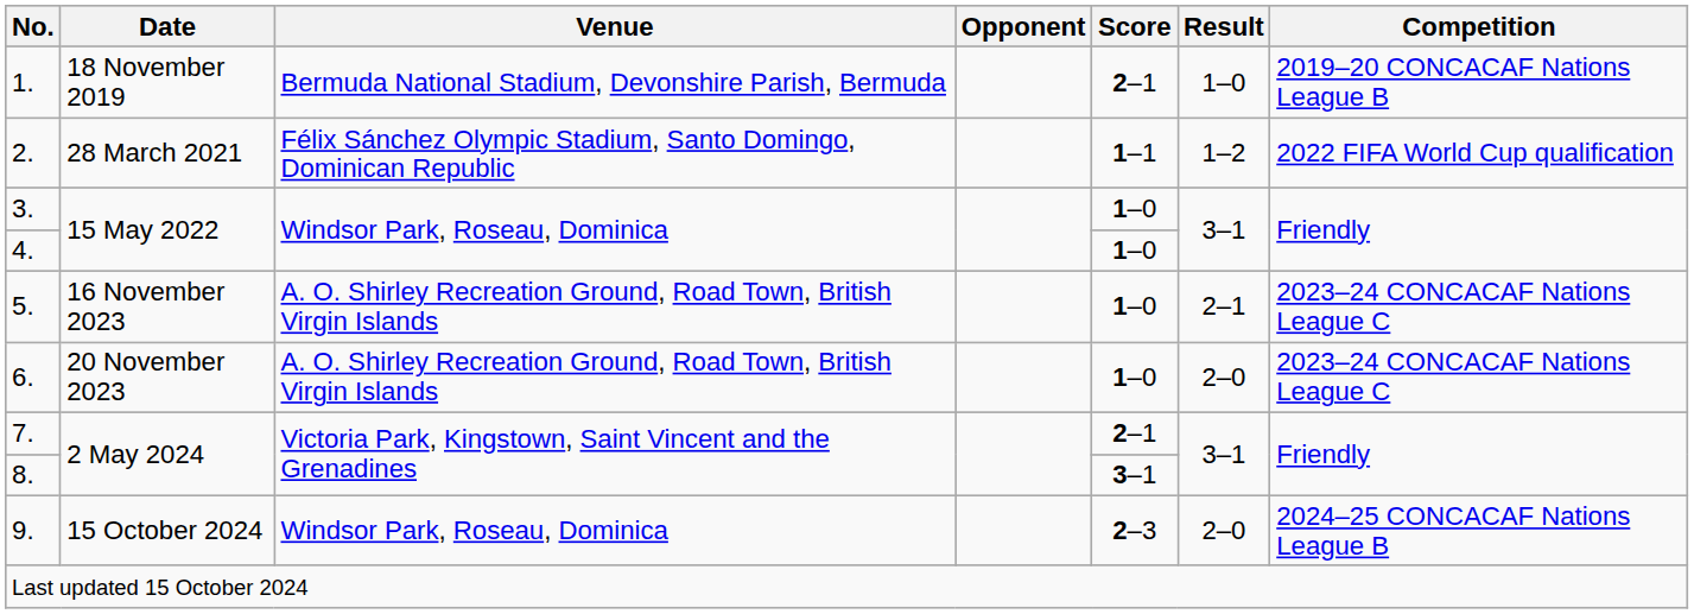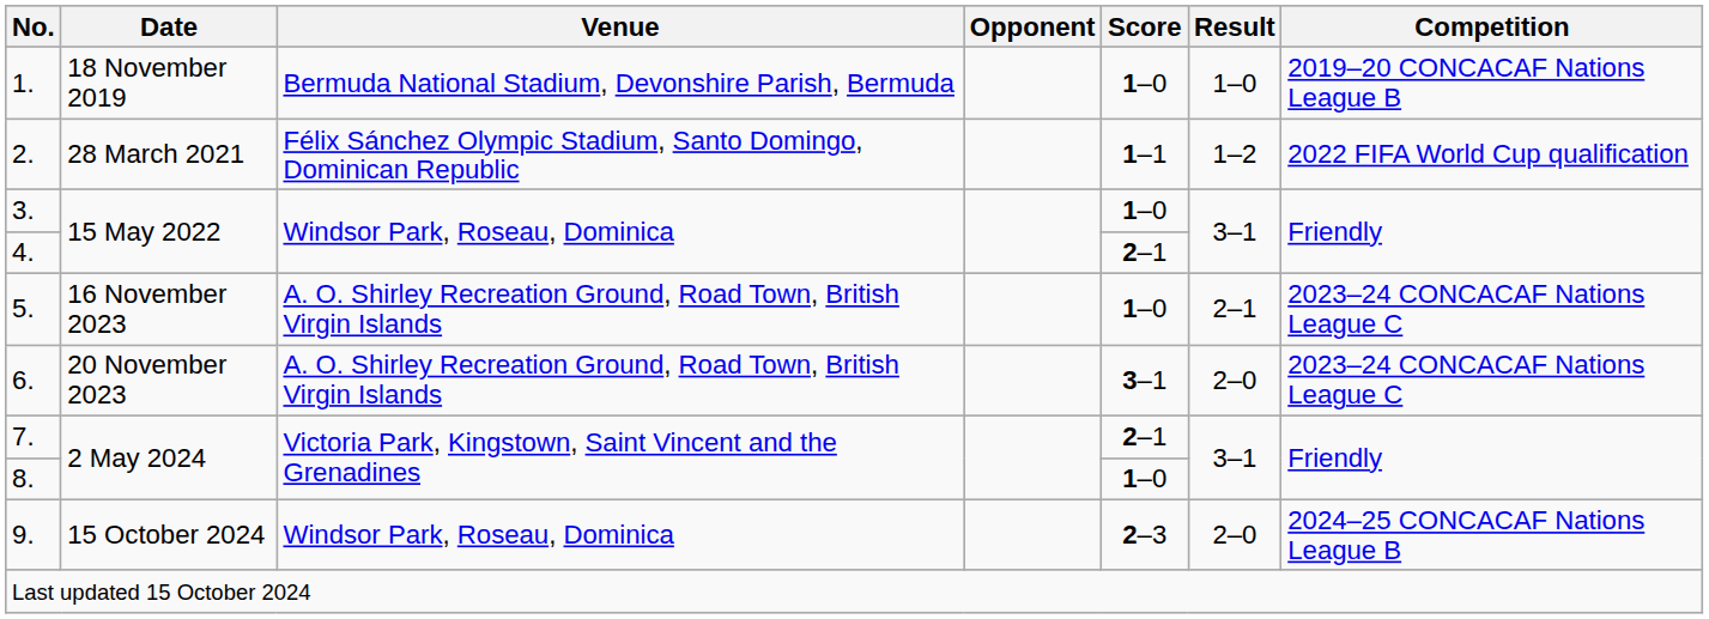 <table class="wikitable" style="font-size:85%;">
 <tr>
 <th>No.</th>
 <th>Date</th>
 <th>Venue</th>
 <th>Opponent</th>
 <th>Score</th>
 <th>Result</th>
 <th>Competition</th>
 </tr>
 <tr>
 <td>1.</td>
 <td>18 November 2019</td>
 <td><a href='#'>Bermuda National Stadium</a>, <a href='#'>Devonshire Parish</a>, <a href='#'>Bermuda</a></td>
 <td></td>
-<td align=center><strong>2</strong>–1</td>
+<td align=center><strong>1</strong>–0</td>
 <td align=center>1–0</td>
 <td><a href='#'>2019–20 CONCACAF Nations League B</a></td>
 </tr>
 <tr>
 <td>2.</td>
 <td>28 March 2021</td>
 <td><a href='#'>Félix Sánchez Olympic Stadium</a>, <a href='#'>Santo Domingo</a>, <a href='#'>Dominican Republic</a></td>
 <td></td>
 <td align=center><strong>1</strong>–1</td>
 <td align=center>1–2</td>
 <td><a href='#'>2022 FIFA World Cup qualification</a></td>
 </tr>
 <tr>
 <td>3.</td>
 <td rowspan=2>15 May 2022</td>
 <td rowspan=2><a href='#'>Windsor Park</a>, <a href='#'>Roseau</a>, <a href='#'>Dominica</a></td>
 <td rowspan=2></td>
 <td align=center><strong>1</strong>–0</td>
 <td rowspan=2; align=center>3–1</td>
 <td rowspan=2><a href='#'>Friendly</a></td>
 </tr>
 <tr>
 <td>4.</td>
-<td align=center><strong>1</strong>–0</td>
+<td align=center><strong>2</strong>–1</td>
 </tr>
 <tr>
 <td>5.</td>
 <td>16 November 2023</td>
 <td><a href='#'>A. O. Shirley Recreation Ground</a>, <a href='#'>Road Town</a>, <a href='#'>British Virgin Islands</a></td>
 <td></td>
 <td align=center><strong>1</strong>–0</td>
 <td align=center>2–1</td>
 <td><a href='#'>2023–24 CONCACAF Nations League C</a></td>
 </tr>
 <tr>
 <td>6.</td>
 <td>20 November 2023</td>
 <td><a href='#'>A. O. Shirley Recreation Ground</a>, <a href='#'>Road Town</a>, <a href='#'>British Virgin Islands</a></td>
 <td></td>
-<td align=center><strong>1</strong>–0</td>
+<td align=center><strong>3</strong>–1</td>
 <td align=center>2–0</td>
 <td><a href='#'>2023–24 CONCACAF Nations League C</a></td>
 </tr>
 <tr>
 <td>7.</td>
 <td rowspan=2>2 May 2024</td>
 <td rowspan=2><a href='#'>Victoria Park</a>, <a href='#'>Kingstown</a>, <a href='#'>Saint Vincent and the Grenadines</a></td>
 <td rowspan=2></td>
 <td align=center><strong>2</strong>–1</td>
 <td rowspan=2; align=center>3–1</td>
 <td rowspan=2><a href='#'>Friendly</a></td>
 </tr>
 <tr>
 <td>8.</td>
-<td align=center><strong>3</strong>–1</td>
+<td align=center><strong>1</strong>–0</td>
 </tr>
 <tr>
 <td>9.</td>
 <td>15 October 2024</td>
 <td><a href='#'>Windsor Park</a>, <a href='#'>Roseau</a>, <a href='#'>Dominica</a></td>
 <td></td>
 <td align=center><strong>2</strong>–3</td>
 <td align=center>2–0</td>
 <td><a href='#'> 2024–25 CONCACAF Nations League B</a></td>
 </tr>
 <tr>
 <td colspan="7"><small>Last updated 15 October 2024</small></td>
 </tr>
 </table>
